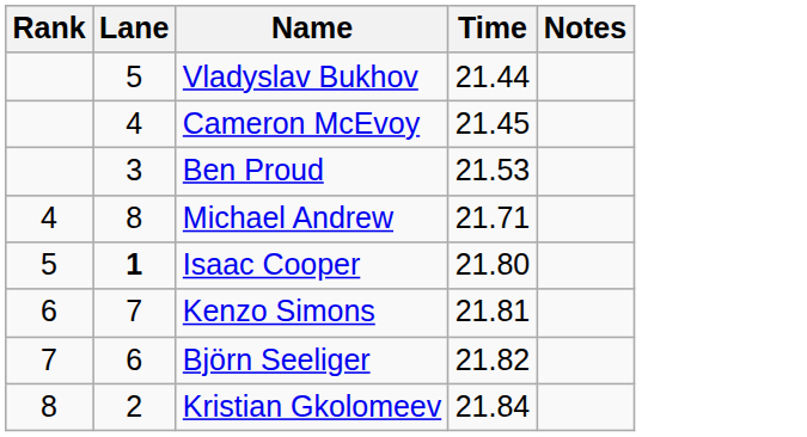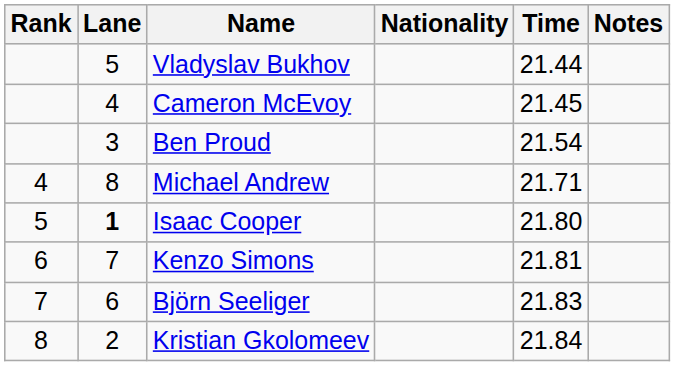 <table class="wikitable sortable" style="text-align:center">
 <tr>
 <th>Rank</th>
 <th>Lane</th>
 <th>Name</th>
+<th>Nationality</th>
 <th>Time</th>
 <th>Notes</th>
 </tr>
 <tr>
 <td></td>
 <td>5</td>
 <td align=left><a href='#'>Vladyslav Bukhov</a></td>
+<td align=left></td>
 <td>21.44</td>
 <td></td>
 </tr>
 <tr>
 <td></td>
 <td>4</td>
 <td align=left><a href='#'>Cameron McEvoy</a></td>
+<td align=left></td>
 <td>21.45</td>
 <td></td>
 </tr>
 <tr>
 <td></td>
 <td>3</td>
 <td align=left><a href='#'>Ben Proud</a></td>
-<td>21.53</td>
+<td align=left></td>
+<td>21.54</td>
 <td></td>
 </tr>
 <tr>
 <td>4</td>
 <td>8</td>
 <td align=left><a href='#'>Michael Andrew</a></td>
+<td align=left></td>
 <td>21.71</td>
 <td></td>
 </tr>
 <tr>
 <td>5</td>
 <td><strong>1</strong></td>
 <td align=left><a href='#'>Isaac Cooper</a></td>
+<td align=left></td>
 <td>21.80</td>
 <td></td>
 </tr>
 <tr>
 <td>6</td>
 <td>7</td>
 <td align=left><a href='#'>Kenzo Simons</a></td>
+<td align=left></td>
 <td>21.81</td>
 <td></td>
 </tr>
 <tr>
 <td>7</td>
 <td>6</td>
 <td align=left><a href='#'>Björn Seeliger</a></td>
-<td>21.82</td>
+<td align=left></td>
+<td>21.83</td>
 <td></td>
 </tr>
 <tr>
 <td>8</td>
 <td>2</td>
 <td align=left><a href='#'>Kristian Gkolomeev</a></td>
+<td align=left></td>
 <td>21.84</td>
 <td></td>
 </tr>
 </table>
